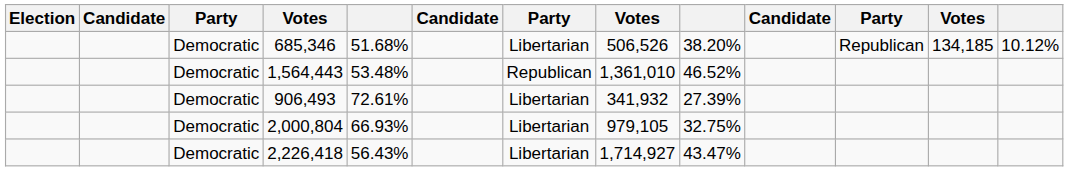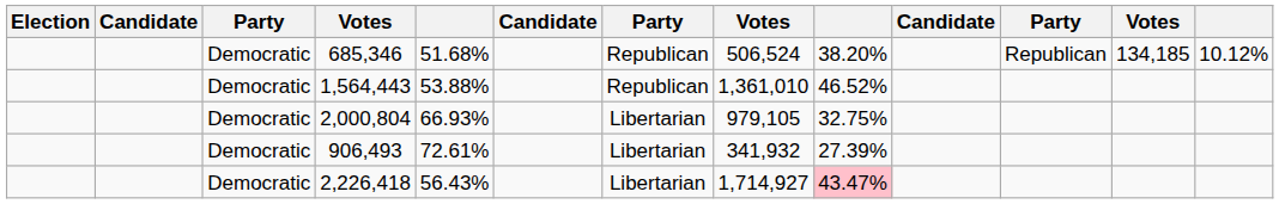 <table class="wikitable" style="margin:0.5em; text-align:center; font-size:95%">
 <tr>
 <th>Election</th>
 <th>Candidate</th>
 <th>Party</th>
 <th>Votes</th>
 <th></th>
 <th>Candidate</th>
 <th>Party</th>
 <th>Votes</th>
 <th></th>
 <th>Candidate</th>
 <th>Party</th>
 <th>Votes</th>
 <th></th>
 </tr>
 <tr>
 <td></td>
 <td></td>
 <td>Democratic</td>
 <td>685,346</td>
 <td>51.68%</td>
 <td></td>
-<td>Libertarian</td>
-<td>506,526</td>
+<td>Republican</td>
+<td>506,524</td>
 <td>38.20%</td>
 <td></td>
 <td>Republican</td>
 <td>134,185</td>
 <td>10.12%</td>
 </tr>
 <tr>
 <td></td>
 <td></td>
 <td>Democratic</td>
 <td>1,564,443</td>
-<td>53.48%</td>
+<td>53.88%</td>
 <td></td>
 <td>Republican</td>
 <td>1,361,010</td>
 <td>46.52%</td>
+<td></td>
+<td></td>
+<td></td>
+<td></td>
+</tr>
+<tr>
+<td></td>
+<td></td>
+<td>Democratic</td>
+<td>2,000,804</td>
+<td>66.93%</td>
+<td></td>
+<td>Libertarian</td>
+<td>979,105</td>
+<td>32.75%</td>
 <td></td>
 <td></td>
 <td></td>
 <td></td>
 </tr>
 <tr>
 <td></td>
 <td></td>
 <td>Democratic</td>
 <td>906,493</td>
 <td>72.61%</td>
 <td></td>
 <td>Libertarian</td>
 <td>341,932</td>
 <td>27.39%</td>
 <td></td>
 <td></td>
 <td></td>
 <td></td>
 </tr>
 <tr>
 <td></td>
 <td></td>
 <td>Democratic</td>
-<td>2,000,804</td>
-<td>66.93%</td>
-<td></td>
-<td>Libertarian</td>
-<td>979,105</td>
-<td>32.75%</td>
-<td></td>
-<td></td>
-<td></td>
-<td></td>
-</tr>
-<tr>
-<td></td>
-<td></td>
-<td>Democratic</td>
 <td>2,226,418</td>
 <td>56.43%</td>
 <td></td>
 <td>Libertarian</td>
 <td>1,714,927</td>
-<td>43.47%</td>
+<td style="background: pink;">43.47%</td>
 <td></td>
 <td></td>
 <td></td>
 <td></td>
 </tr>
 </table>
